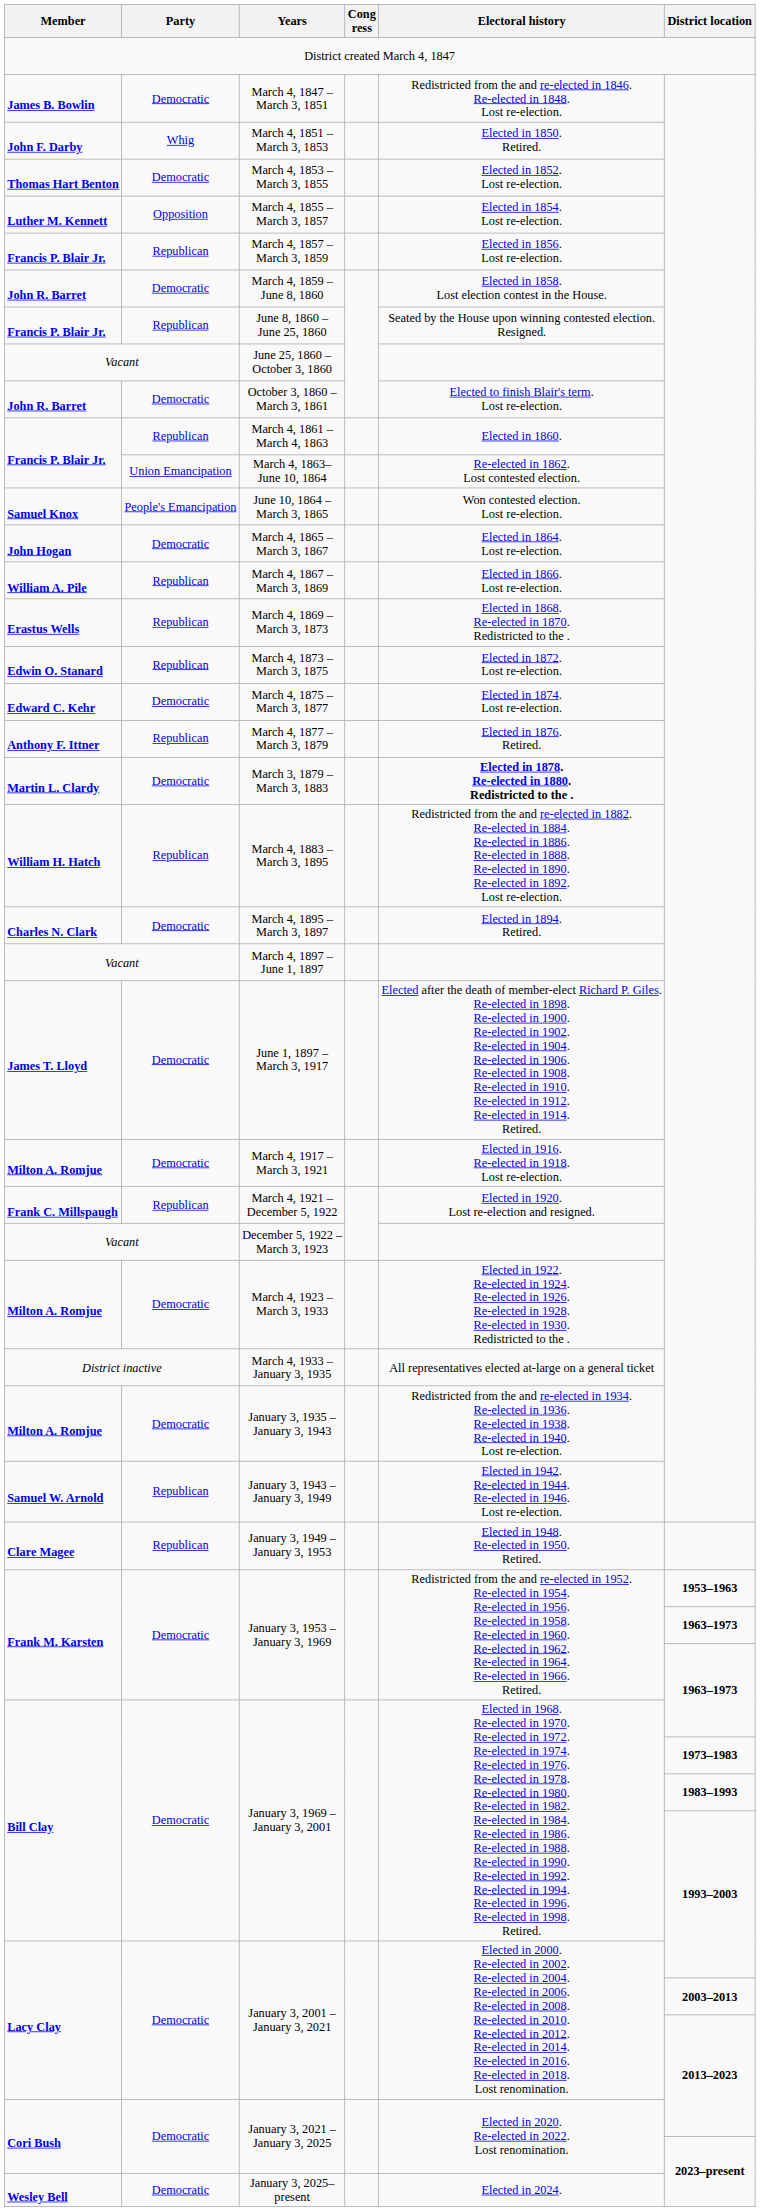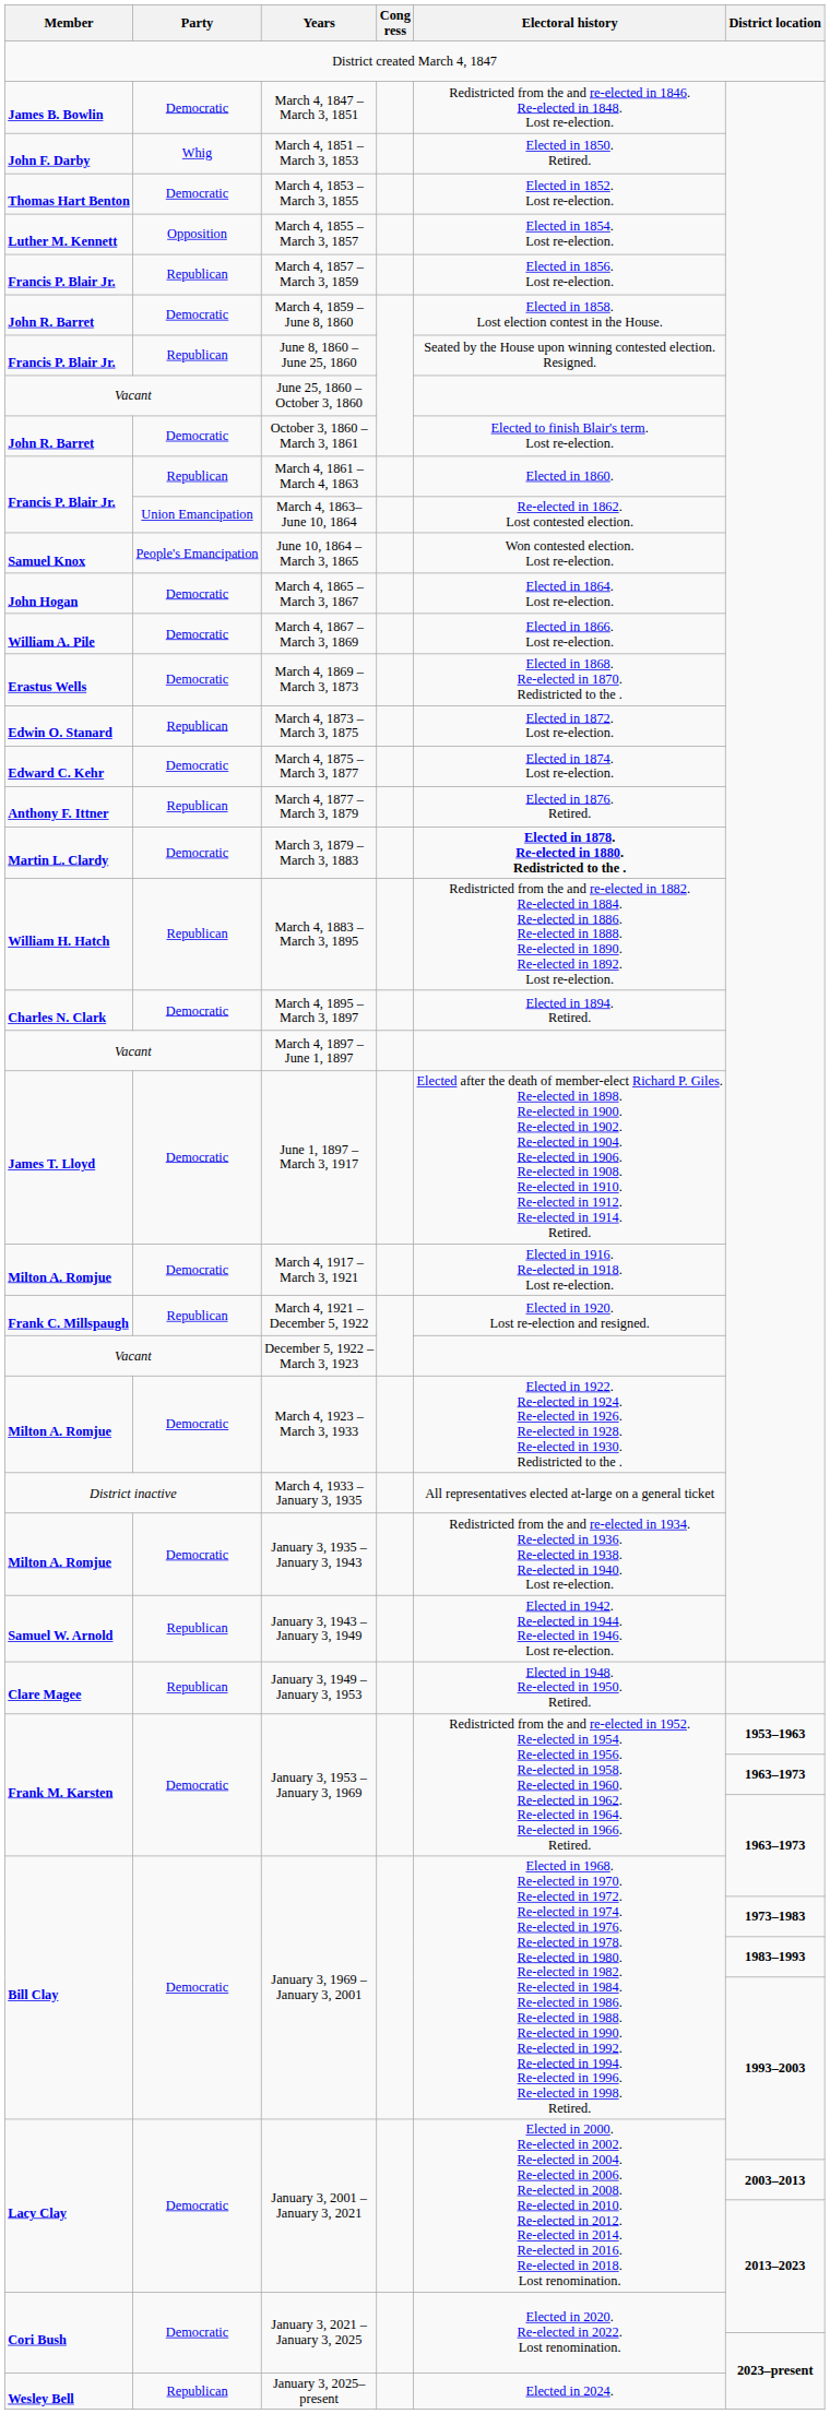 <table class=wikitable style="text-align:center">
 <tr>
 <th>Member</th>
 <th>Party</th>
 <th>Years</th>
 <th>Cong<br>ress</th>
 <th>Electoral history</th>
 <th>District location</th>
 </tr>
 <tr style="height:3em">
 <td colspan=6>District created March 4, 1847</td>
 </tr>
 <tr style="height:3em">
 <td align=left><br><strong><a href='#'>James B. Bowlin</a></strong><br></td>
 <td><a href='#'>Democratic</a></td>
 <td nowrap>March 4, 1847 –<br>March 3, 1851</td>
 <td></td>
 <td>Redistricted from the  and <a href='#'>re-elected in 1846</a>.<br><a href='#'>Re-elected in 1848</a>.<br>Lost re-election.</td>
 <td rowspan=30></td>
 </tr>
 <tr style="height:3em">
 <td align=left><br><strong><a href='#'>John F. Darby</a></strong><br></td>
 <td><a href='#'>Whig</a></td>
 <td nowrap>March 4, 1851 –<br>March 3, 1853</td>
 <td></td>
 <td><a href='#'>Elected in 1850</a>.<br>Retired.</td>
 </tr>
 <tr style="height:3em">
 <td align=left><br><strong><a href='#'>Thomas Hart Benton</a></strong><br></td>
 <td><a href='#'>Democratic</a></td>
 <td nowrap>March 4, 1853 –<br>March 3, 1855</td>
 <td></td>
 <td><a href='#'>Elected in 1852</a>.<br>Lost re-election.</td>
 </tr>
 <tr style="height:3em">
 <td align=left><br><strong><a href='#'>Luther M. Kennett</a></strong><br></td>
 <td><a href='#'>Opposition</a></td>
 <td nowrap>March 4, 1855 –<br>March 3, 1857</td>
 <td></td>
 <td><a href='#'>Elected in 1854</a>.<br>Lost re-election.</td>
 </tr>
 <tr style="height:3em">
 <td align=left><br><strong><a href='#'>Francis P. Blair Jr.</a></strong><br></td>
 <td><a href='#'>Republican</a></td>
 <td nowrap>March 4, 1857 –<br>March 3, 1859</td>
 <td></td>
 <td><a href='#'>Elected in 1856</a>.<br>Lost re-election.</td>
 </tr>
 <tr style="height:3em">
 <td align=left><br><strong><a href='#'>John R. Barret</a></strong><br></td>
 <td><a href='#'>Democratic</a></td>
 <td nowrap>March 4, 1859 –<br>June 8, 1860</td>
 <td rowspan=4></td>
 <td><a href='#'>Elected in 1858</a>.<br>Lost election contest in the House.</td>
 </tr>
 <tr style="height:3em">
 <td align=left><br><strong><a href='#'>Francis P. Blair Jr.</a></strong><br></td>
 <td><a href='#'>Republican</a></td>
 <td nowrap>June 8, 1860 –<br>June 25, 1860</td>
 <td>Seated by the House upon winning contested election.<br>Resigned.</td>
 </tr>
 <tr style="height:3em">
 <td colspan=2><em>Vacant</em></td>
 <td nowrap>June 25, 1860 –<br>October 3, 1860</td>
 <td></td>
 </tr>
 <tr style="height:3em">
 <td align=left><br><strong><a href='#'>John R. Barret</a></strong><br></td>
 <td><a href='#'>Democratic</a></td>
 <td nowrap>October 3, 1860 –<br>March 3, 1861</td>
 <td><a href='#'>Elected to finish Blair's term</a>.<br>Lost re-election.</td>
 </tr>
 <tr style="height:3em">
 <td rowspan=2 align=left><br><strong><a href='#'>Francis P. Blair Jr.</a></strong><br></td>
 <td><a href='#'>Republican</a></td>
 <td nowrap>March 4, 1861 –<br>March 4, 1863</td>
 <td></td>
 <td><a href='#'>Elected in 1860</a>.</td>
 </tr>
 <tr>
 <td><a href='#'>Union Emancipation</a></td>
 <td nowrap>March 4, 1863–<br>June 10, 1864</td>
 <td></td>
 <td><a href='#'>Re-elected in 1862</a>.<br>Lost contested election.</td>
 </tr>
 <tr style="height:3em">
 <td align=left><br><strong><a href='#'>Samuel Knox</a></strong><br></td>
 <td><a href='#'>People's Emancipation</a></td>
 <td nowrap>June 10, 1864 –<br>March 3, 1865</td>
 <td></td>
 <td>Won contested election.<br>Lost re-election.</td>
 </tr>
 <tr style="height:3em">
 <td align=left><br><strong><a href='#'>John Hogan</a></strong><br></td>
 <td><a href='#'>Democratic</a></td>
 <td nowrap>March 4, 1865 –<br>March 3, 1867</td>
 <td></td>
 <td><a href='#'>Elected in 1864</a>.<br>Lost re-election.</td>
 </tr>
 <tr style="height:3em">
 <td align=left><br><strong><a href='#'>William A. Pile</a></strong><br></td>
-<td><a href='#'>Republican</a></td>
+<td><a href='#'>Democratic</a></td>
 <td nowrap>March 4, 1867 –<br>March 3, 1869</td>
 <td></td>
 <td><a href='#'>Elected in 1866</a>.<br>Lost re-election.</td>
 </tr>
 <tr style="height:3em">
 <td align=left><br><strong><a href='#'>Erastus Wells</a></strong><br></td>
-<td><a href='#'>Republican</a></td>
+<td><a href='#'>Democratic</a></td>
 <td nowrap>March 4, 1869 –<br>March 3, 1873</td>
 <td></td>
 <td><a href='#'>Elected in 1868</a>.<br><a href='#'>Re-elected in 1870</a>.<br>Redistricted to the .</td>
 </tr>
 <tr style="height:3em">
 <td align=left><br><strong><a href='#'>Edwin O. Stanard</a></strong><br></td>
 <td><a href='#'>Republican</a></td>
 <td nowrap>March 4, 1873 –<br>March 3, 1875</td>
 <td></td>
 <td><a href='#'>Elected in 1872</a>.<br>Lost re-election.</td>
 </tr>
 <tr style="height:3em">
 <td align=left><br><strong><a href='#'>Edward C. Kehr</a></strong><br></td>
 <td><a href='#'>Democratic</a></td>
 <td nowrap>March 4, 1875 –<br>March 3, 1877</td>
 <td></td>
 <td><a href='#'>Elected in 1874</a>.<br>Lost re-election.</td>
 </tr>
 <tr style="height:3em">
 <td align=left><br><strong><a href='#'>Anthony F. Ittner</a></strong><br></td>
 <td><a href='#'>Republican</a></td>
 <td nowrap>March 4, 1877 –<br>March 3, 1879</td>
 <td></td>
 <td><a href='#'>Elected in 1876</a>.<br>Retired.</td>
 </tr>
 <tr style="height:3em">
 <td align=left><br><strong><a href='#'>Martin L. Clardy</a></strong><br></td>
 <td><a href='#'>Democratic</a></td>
 <td nowrap>March 3, 1879 –<br>March 3, 1883</td>
 <td></td>
 <td><strong><a href='#'>Elected in 1878</a>.<br><a href='#'>Re-elected in 1880</a>.<br>Redistricted to the .</strong></td>
 </tr>
 <tr style="height:3em">
 <td align=left><br><strong><a href='#'>William H. Hatch</a></strong><br></td>
 <td><a href='#'>Republican</a></td>
 <td nowrap>March 4, 1883 –<br>March 3, 1895</td>
 <td></td>
 <td>Redistricted from the  and <a href='#'>re-elected in 1882</a>.<br><a href='#'>Re-elected in 1884</a>.<br><a href='#'>Re-elected in 1886</a>.<br><a href='#'>Re-elected in 1888</a>.<br><a href='#'>Re-elected in 1890</a>.<br><a href='#'>Re-elected in 1892</a>.<br>Lost re-election.</td>
 </tr>
 <tr style="height:3em">
 <td align=left><br><strong><a href='#'>Charles N. Clark</a></strong><br></td>
 <td><a href='#'>Democratic</a></td>
 <td nowrap>March 4, 1895 –<br>March 3, 1897</td>
 <td></td>
 <td><a href='#'>Elected in 1894</a>.<br>Retired.</td>
 </tr>
 <tr style="height:3em">
 <td colspan=2><em>Vacant</em></td>
 <td nowrap>March 4, 1897 –<br>June 1, 1897</td>
 <td></td>
 <td></td>
 </tr>
 <tr style="height:3em">
 <td align=left><br><strong><a href='#'>James T. Lloyd</a></strong><br></td>
 <td><a href='#'>Democratic</a></td>
 <td nowrap>June 1, 1897 –<br>March 3, 1917</td>
 <td></td>
 <td><a href='#'>Elected</a> after the death of member-elect <a href='#'>Richard P. Giles</a>.<br><a href='#'>Re-elected in 1898</a>.<br><a href='#'>Re-elected in 1900</a>.<br><a href='#'>Re-elected in 1902</a>.<br><a href='#'>Re-elected in 1904</a>.<br><a href='#'>Re-elected in 1906</a>.<br><a href='#'>Re-elected in 1908</a>.<br><a href='#'>Re-elected in 1910</a>.<br><a href='#'>Re-elected in 1912</a>.<br><a href='#'>Re-elected in 1914</a>.<br>Retired.</td>
 </tr>
 <tr style="height:3em">
 <td align=left><br><strong><a href='#'>Milton A. Romjue</a></strong><br></td>
 <td><a href='#'>Democratic</a></td>
 <td nowrap>March 4, 1917 –<br>March 3, 1921</td>
 <td></td>
 <td><a href='#'>Elected in 1916</a>.<br><a href='#'>Re-elected in 1918</a>.<br>Lost re-election.</td>
 </tr>
 <tr style="height:3em">
 <td align=left><br><strong><a href='#'>Frank C. Millspaugh</a></strong><br></td>
 <td><a href='#'>Republican</a></td>
 <td nowrap>March 4, 1921 –<br>December 5, 1922</td>
 <td rowspan=2></td>
 <td><a href='#'>Elected in 1920</a>.<br>Lost re-election and resigned.</td>
 </tr>
 <tr style="height:3em">
 <td colspan=2><em>Vacant</em></td>
 <td nowrap>December 5, 1922 –<br>March 3, 1923</td>
 <td></td>
 </tr>
 <tr style="height:3em">
 <td align=left><br><strong><a href='#'>Milton A. Romjue</a></strong><br></td>
 <td><a href='#'>Democratic</a></td>
 <td nowrap>March 4, 1923 –<br>March 3, 1933</td>
 <td></td>
 <td><a href='#'>Elected in 1922</a>.<br><a href='#'>Re-elected in 1924</a>.<br><a href='#'>Re-elected in 1926</a>.<br><a href='#'>Re-elected in 1928</a>.<br><a href='#'>Re-elected in 1930</a>.<br>Redistricted to the .</td>
 </tr>
 <tr style="height:3em">
 <td colspan=2><em>District inactive</em></td>
 <td nowrap>March 4, 1933 –<br>January 3, 1935</td>
 <td></td>
 <td>All representatives elected at-large on a general ticket</td>
 </tr>
 <tr style="height:3em">
 <td align=left><br><strong><a href='#'>Milton A. Romjue</a></strong><br></td>
 <td><a href='#'>Democratic</a></td>
 <td nowrap>January 3, 1935 –<br>January 3, 1943</td>
 <td></td>
 <td>Redistricted from the  and <a href='#'>re-elected in 1934</a>.<br><a href='#'>Re-elected in 1936</a>.<br><a href='#'>Re-elected in 1938</a>.<br><a href='#'>Re-elected in 1940</a>.<br>Lost re-election.</td>
 </tr>
 <tr style="height:3em">
 <td align=left><br><strong><a href='#'>Samuel W. Arnold</a></strong><br></td>
 <td><a href='#'>Republican</a></td>
 <td nowrap>January 3, 1943 –<br>January 3, 1949</td>
 <td></td>
 <td><a href='#'>Elected in 1942</a>.<br><a href='#'>Re-elected in 1944</a>.<br><a href='#'>Re-elected in 1946</a>.<br>Lost re-election.</td>
 </tr>
 <tr style="height:3em">
 <td align=left><br><strong><a href='#'>Clare Magee</a></strong><br></td>
 <td><a href='#'>Republican</a></td>
 <td nowrap>January 3, 1949 –<br>January 3, 1953</td>
 <td></td>
 <td><a href='#'>Elected in 1948</a>.<br><a href='#'>Re-elected in 1950</a>.<br>Retired.</td>
 </tr>
 <tr style="height:3em">
 <td rowspan=3 align=left><br><strong><a href='#'>Frank M. Karsten</a></strong><br></td>
 <td rowspan=3 ><a href='#'>Democratic</a></td>
 <td rowspan=3 nowrap>January 3, 1953 –<br>January 3, 1969</td>
 <td rowspan=3></td>
 <td rowspan=3>Redistricted from the  and <a href='#'>re-elected in 1952</a>.<br><a href='#'>Re-elected in 1954</a>.<br><a href='#'>Re-elected in 1956</a>.<br><a href='#'>Re-elected in 1958</a>.<br><a href='#'>Re-elected in 1960</a>.<br><a href='#'>Re-elected in 1962</a>.<br><a href='#'>Re-elected in 1964</a>.<br><a href='#'>Re-elected in 1966</a>.<br>Retired.</td>
 <td><strong>1953–1963</strong><br></td>
 </tr>
 <tr style="height:3em">
 <td><strong>1963–1973</strong><br></td>
 </tr>
 <tr style="height:3em">
 <td rowspan=2><strong>1963–1973</strong><br></td>
 </tr>
 <tr style="height:3em">
 <td rowspan=4 align=left><br><strong><a href='#'>Bill Clay</a></strong><br></td>
 <td rowspan=4 ><a href='#'>Democratic</a></td>
 <td rowspan=4 nowrap>January 3, 1969 –<br>January 3, 2001</td>
 <td rowspan=4></td>
 <td rowspan=4><a href='#'>Elected in 1968</a>.<br><a href='#'>Re-elected in 1970</a>.<br><a href='#'>Re-elected in 1972</a>.<br><a href='#'>Re-elected in 1974</a>.<br><a href='#'>Re-elected in 1976</a>.<br><a href='#'>Re-elected in 1978</a>.<br><a href='#'>Re-elected in 1980</a>.<br><a href='#'>Re-elected in 1982</a>.<br><a href='#'>Re-elected in 1984</a>.<br><a href='#'>Re-elected in 1986</a>.<br><a href='#'>Re-elected in 1988</a>.<br><a href='#'>Re-elected in 1990</a>.<br><a href='#'>Re-elected in 1992</a>.<br><a href='#'>Re-elected in 1994</a>.<br><a href='#'>Re-elected in 1996</a>.<br><a href='#'>Re-elected in 1998</a>.<br>Retired.</td>
 </tr>
 <tr style="height:3em">
 <td><strong>1973–1983</strong><br></td>
 </tr>
 <tr style="height:3em">
 <td><strong>1983–1993</strong><br></td>
 </tr>
 <tr style="height:3em">
 <td rowspan=2><strong>1993–2003</strong><br></td>
 </tr>
 <tr style="height:3em">
 <td rowspan=3 align=left><br><strong><a href='#'>Lacy Clay</a></strong><br></td>
 <td rowspan=3 ><a href='#'>Democratic</a></td>
 <td rowspan=3 nowrap>January 3, 2001 –<br>January 3, 2021</td>
 <td rowspan=3></td>
 <td rowspan=3><a href='#'>Elected in 2000</a>.<br><a href='#'>Re-elected in 2002</a>.<br><a href='#'>Re-elected in 2004</a>.<br><a href='#'>Re-elected in 2006</a>.<br><a href='#'>Re-elected in 2008</a>.<br><a href='#'>Re-elected in 2010</a>.<br><a href='#'>Re-elected in 2012</a>.<br><a href='#'>Re-elected in 2014</a>.<br><a href='#'>Re-elected in 2016</a>.<br><a href='#'>Re-elected in 2018</a>.<br>Lost renomination.</td>
 </tr>
 <tr style="height:3em">
 <td><strong>2003–2013</strong><br></td>
 </tr>
 <tr style="height:3em">
 <td rowspan=2><strong>2013–2023</strong><br></td>
 </tr>
 <tr style="height:3em">
 <td rowspan=2 align=left><br><strong><a href='#'>Cori Bush</a></strong><br></td>
 <td rowspan=2 ><a href='#'>Democratic</a></td>
 <td rowspan=2>January 3, 2021 –<br>January 3, 2025</td>
 <td rowspan=2></td>
 <td rowspan=2><a href='#'>Elected in 2020</a>.<br><a href='#'>Re-elected in 2022</a>.<br>Lost renomination.</td>
 </tr>
 <tr style="height:3em">
 <td rowspan="2"><strong>2023–present</strong><br></td>
 </tr>
 <tr>
 <td align=left><br><strong><a href='#'>Wesley Bell</a></strong> <br></td>
-<td><a href='#'>Democratic</a></td>
+<td><a href='#'>Republican</a></td>
 <td>January 3, 2025–<br>present</td>
 <td></td>
 <td><a href='#'>Elected in 2024</a>.</td>
 </tr>
 </table>
